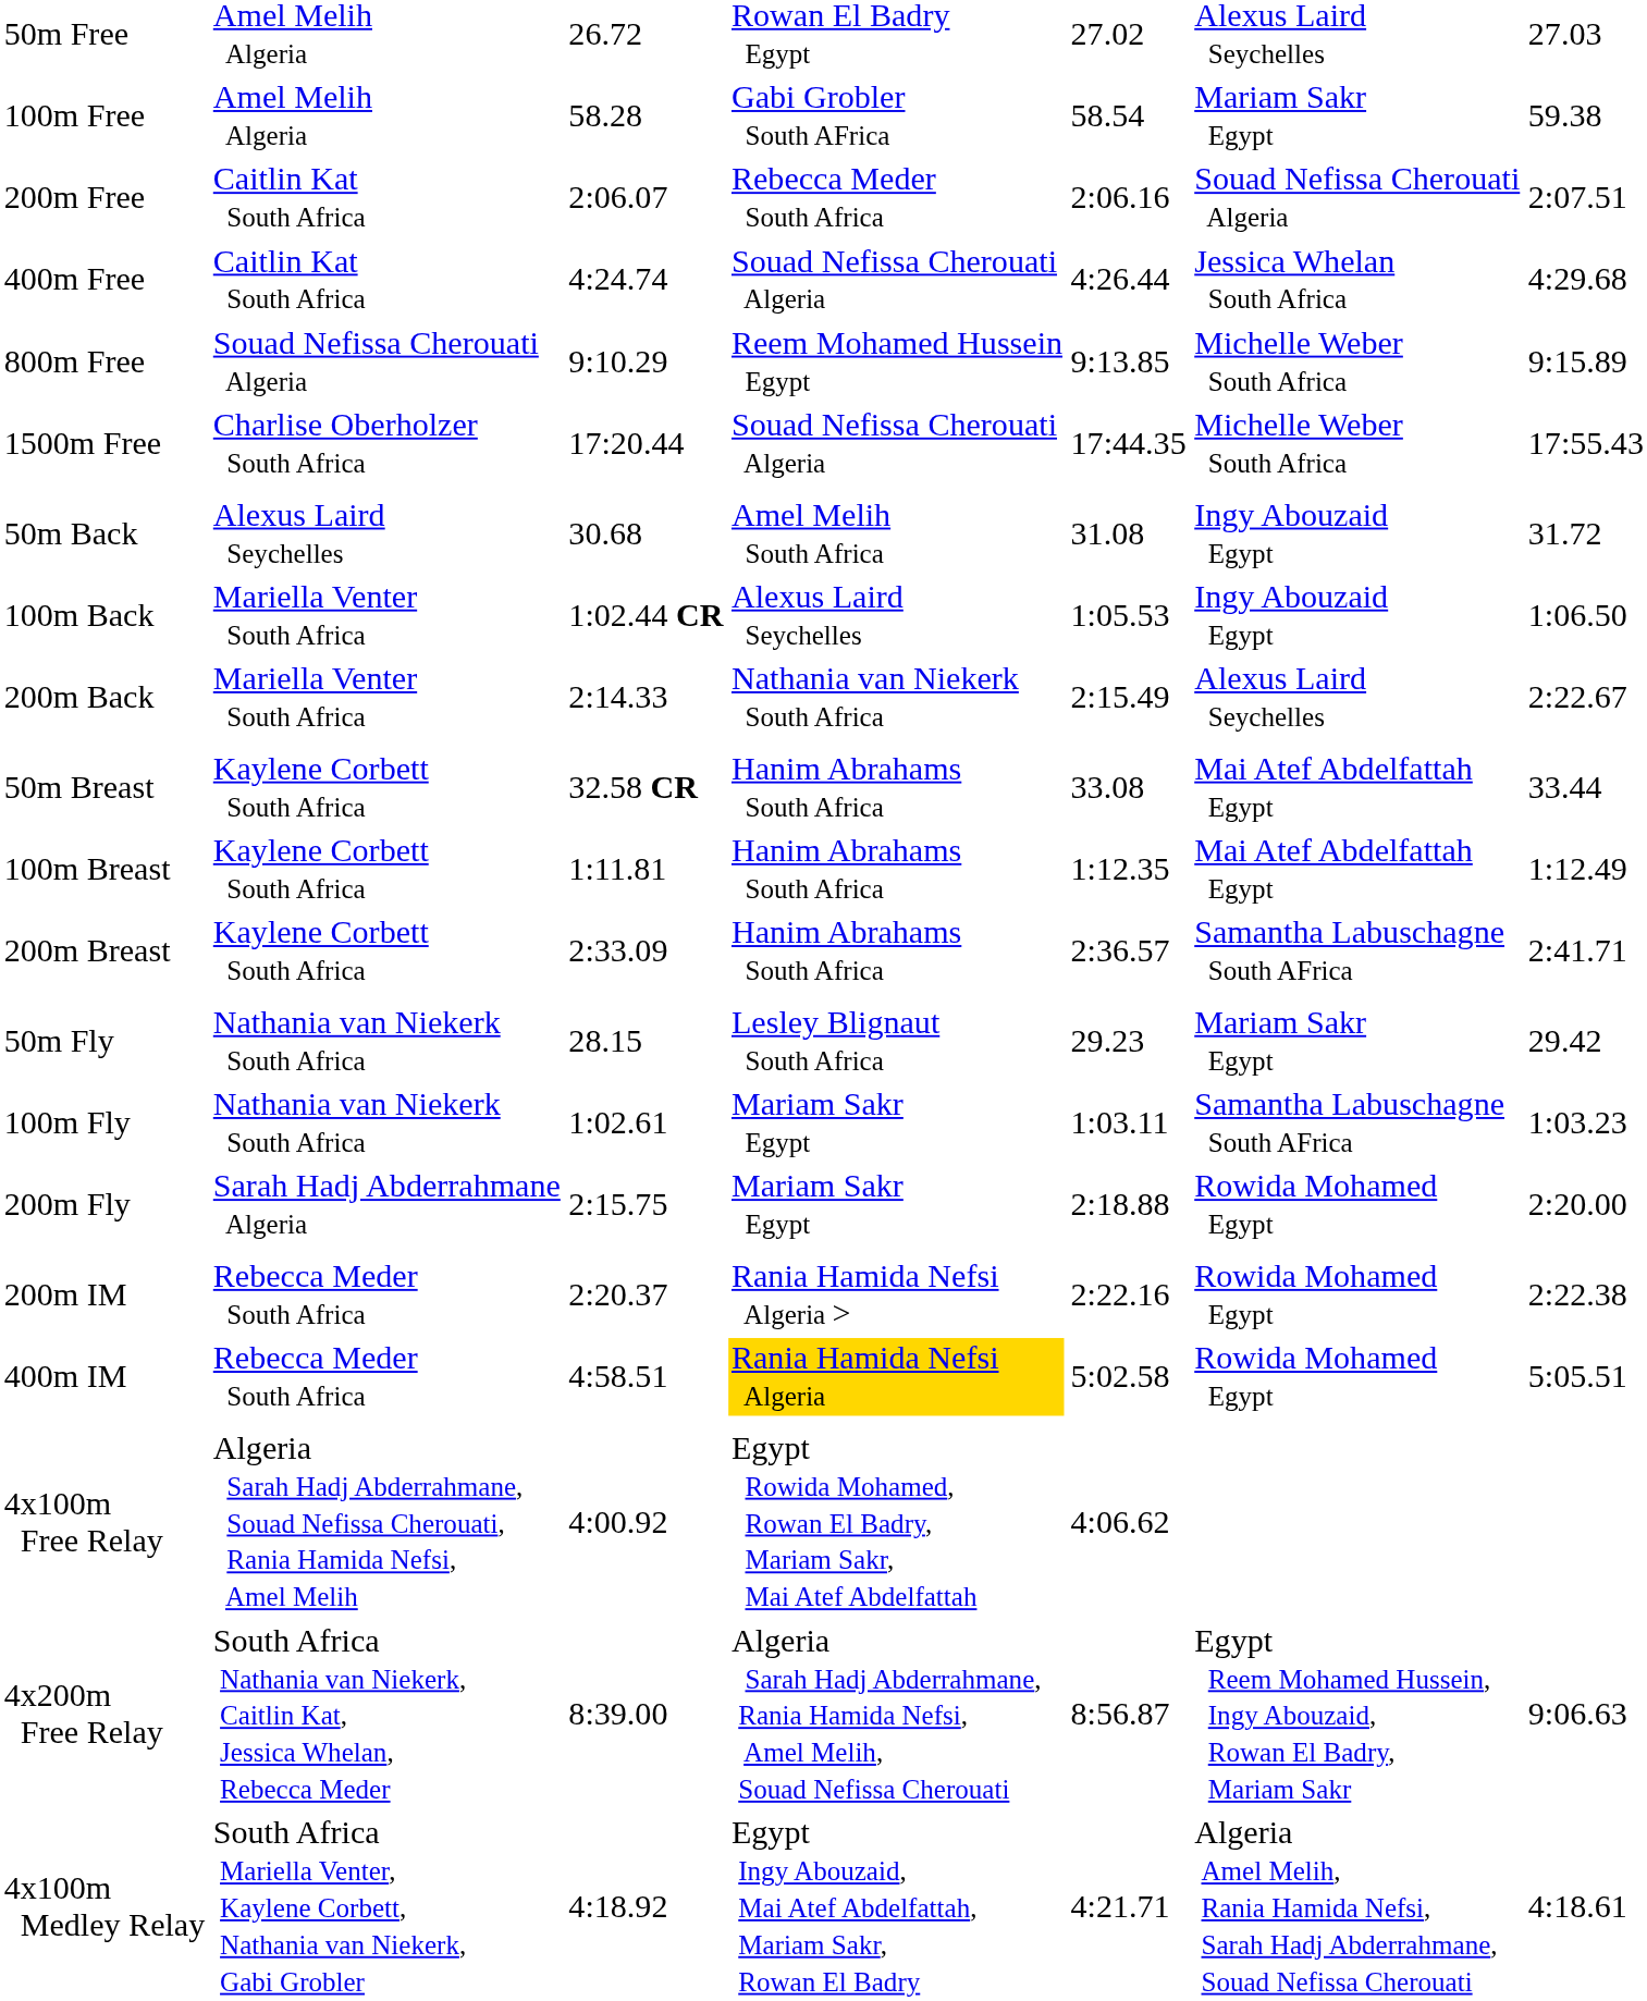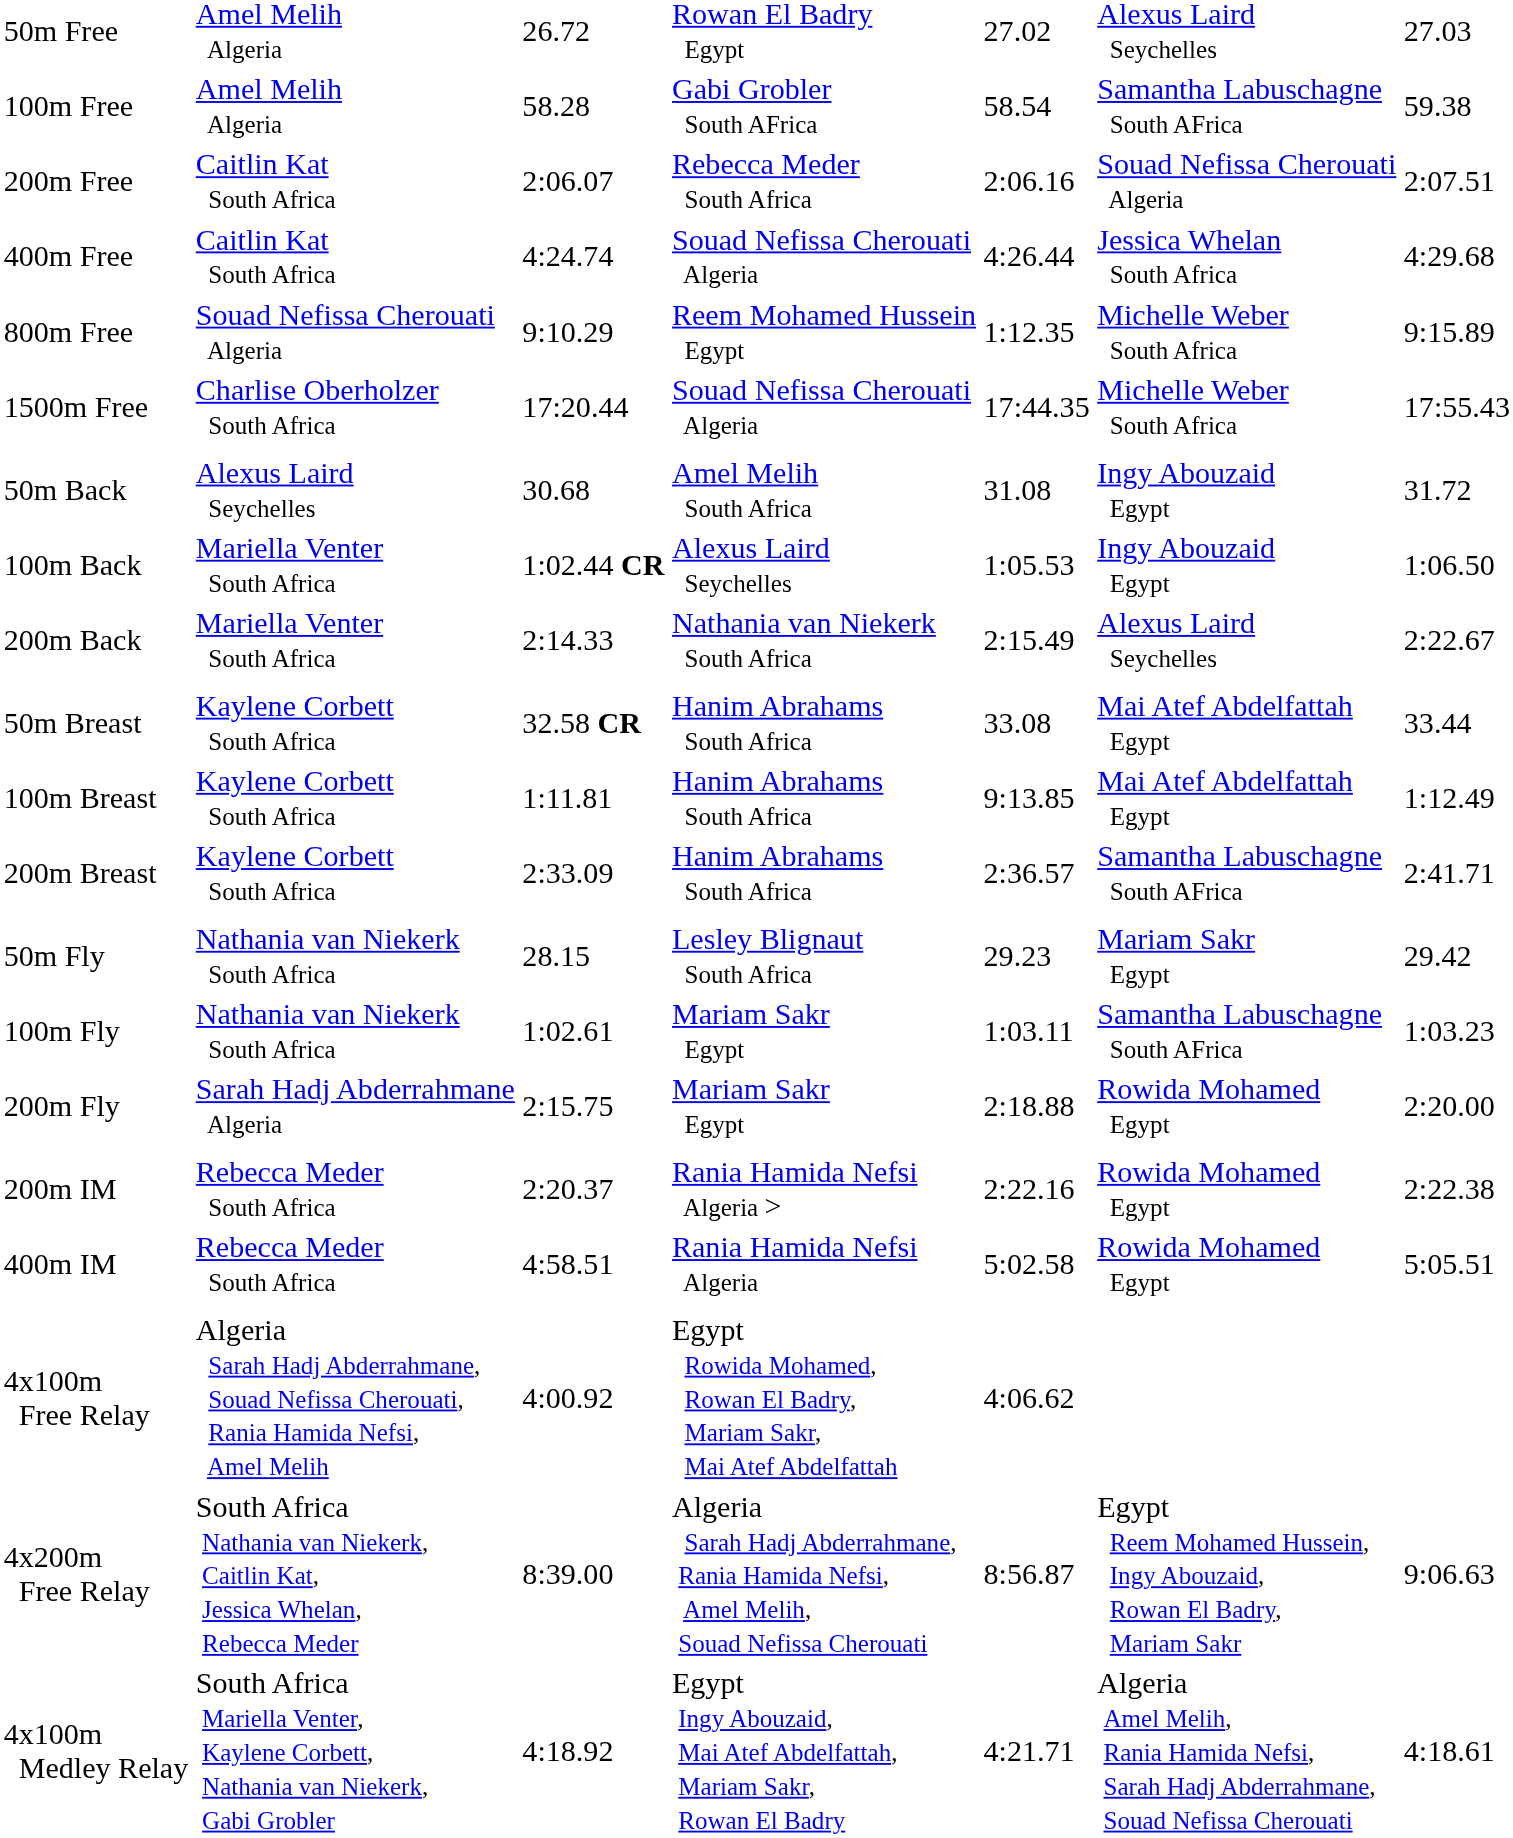 <table>
 <tr>
 <td>50m Free</td>
 <td><a href='#'>Amel Melih</a> <small><br>    Algeria </small></td>
 <td>26.72</td>
 <td><a href='#'>Rowan El Badry</a> <small><br>    Egypt </small></td>
 <td>27.02</td>
 <td><a href='#'>Alexus Laird</a> <small><br>    Seychelles</small></td>
 <td>27.03</td>
 </tr>
 <tr>
 <td>100m Free</td>
 <td><a href='#'>Amel Melih</a> <small><br>    Algeria </small></td>
 <td>58.28</td>
 <td><a href='#'>Gabi Grobler</a> <small><br>    South AFrica </small></td>
 <td>58.54</td>
-<td><a href='#'>Mariam Sakr</a> <small><br>    Egypt </small></td>
+<td><a href='#'>Samantha Labuschagne</a> <small><br>    South AFrica </small></td>
 <td>59.38</td>
 </tr>
 <tr>
 <td>200m Free</td>
 <td><a href='#'>Caitlin Kat</a> <small><br>    South Africa </small></td>
 <td>2:06.07</td>
 <td><a href='#'>Rebecca Meder</a> <small><br>    South Africa </small></td>
 <td>2:06.16</td>
 <td><a href='#'>Souad Nefissa Cherouati</a> <small><br>    Algeria </small></td>
 <td>2:07.51</td>
 </tr>
 <tr>
 <td>400m Free</td>
 <td><a href='#'>Caitlin Kat</a> <small><br>    South Africa </small></td>
 <td>4:24.74</td>
 <td><a href='#'>Souad Nefissa Cherouati</a> <small><br>    Algeria </small></td>
 <td>4:26.44</td>
 <td><a href='#'>Jessica Whelan</a> <small><br>    South Africa </small></td>
 <td>4:29.68</td>
 </tr>
 <tr>
 <td>800m Free</td>
 <td><a href='#'>Souad Nefissa Cherouati</a> <small><br>    Algeria </small></td>
 <td>9:10.29</td>
 <td><a href='#'>Reem Mohamed Hussein</a> <small><br>    Egypt </small></td>
-<td>9:13.85</td>
+<td>1:12.35</td>
 <td><a href='#'>Michelle Weber</a> <small><br>    South Africa </small></td>
 <td>9:15.89</td>
 </tr>
 <tr>
 <td>1500m Free</td>
 <td><a href='#'>Charlise Oberholzer</a> <small><br>    South Africa </small></td>
 <td>17:20.44</td>
 <td><a href='#'>Souad Nefissa Cherouati</a> <small><br>    Algeria </small></td>
 <td>17:44.35</td>
 <td><a href='#'>Michelle Weber</a> <small><br>    South Africa </small></td>
 <td>17:55.43</td>
 </tr>
 <tr>
 <td colspan=7></td>
 </tr>
 <tr>
 <td>50m Back</td>
 <td><a href='#'>Alexus Laird</a> <small><br>    Seychelles</small></td>
 <td>30.68</td>
 <td><a href='#'>Amel Melih</a> <small><br>    South Africa </small></td>
 <td>31.08</td>
 <td><a href='#'>Ingy Abouzaid</a> <small><br>    Egypt </small></td>
 <td>31.72</td>
 </tr>
 <tr>
 <td>100m Back</td>
 <td><a href='#'>Mariella Venter</a> <small><br>    South Africa </small></td>
 <td>1:02.44 <strong>CR</strong></td>
 <td><a href='#'>Alexus Laird</a> <small><br>    Seychelles</small></td>
 <td>1:05.53</td>
 <td><a href='#'>Ingy Abouzaid</a> <small><br>    Egypt </small></td>
 <td>1:06.50</td>
 </tr>
 <tr>
 <td>200m Back</td>
 <td><a href='#'>Mariella Venter</a> <small><br>    South Africa </small></td>
 <td>2:14.33</td>
 <td><a href='#'>Nathania van Niekerk</a> <small><br>    South Africa </small></td>
 <td>2:15.49</td>
 <td><a href='#'>Alexus Laird</a> <small><br>    Seychelles</small></td>
 <td>2:22.67</td>
 </tr>
 <tr>
 <td colspan=7></td>
 </tr>
 <tr>
 <td>50m Breast</td>
 <td><a href='#'>Kaylene Corbett</a> <small><br>    South Africa </small></td>
 <td>32.58 <strong>CR</strong></td>
 <td><a href='#'>Hanim Abrahams</a> <small><br>    South Africa </small></td>
 <td>33.08</td>
 <td><a href='#'>Mai Atef Abdelfattah</a> <small><br>    Egypt </small></td>
 <td>33.44</td>
 </tr>
 <tr>
 <td>100m Breast</td>
 <td><a href='#'>Kaylene Corbett</a> <small><br>    South Africa </small></td>
 <td>1:11.81</td>
 <td><a href='#'>Hanim Abrahams</a> <small><br>    South Africa </small></td>
-<td>1:12.35</td>
+<td>9:13.85</td>
 <td><a href='#'>Mai Atef Abdelfattah</a> <small><br>    Egypt </small></td>
 <td>1:12.49</td>
 </tr>
 <tr>
 <td>200m Breast</td>
 <td><a href='#'>Kaylene Corbett</a> <small><br>    South Africa </small></td>
 <td>2:33.09</td>
 <td><a href='#'>Hanim Abrahams</a> <small><br>    South Africa </small></td>
 <td>2:36.57</td>
 <td><a href='#'>Samantha Labuschagne</a> <small><br>    South AFrica </small></td>
 <td>2:41.71</td>
 </tr>
 <tr>
 <td colspan=7></td>
 </tr>
 <tr>
 <td>50m Fly</td>
 <td><a href='#'>Nathania van Niekerk</a> <small><br>    South Africa </small></td>
 <td>28.15</td>
 <td><a href='#'>Lesley Blignaut</a> <small><br>    South Africa </small></td>
 <td>29.23</td>
 <td><a href='#'>Mariam Sakr</a> <small><br>    Egypt </small></td>
 <td>29.42</td>
 </tr>
 <tr>
 <td>100m Fly</td>
 <td><a href='#'>Nathania van Niekerk</a> <small><br>    South Africa </small></td>
 <td>1:02.61</td>
 <td><a href='#'>Mariam Sakr</a> <small><br>    Egypt </small></td>
 <td>1:03.11</td>
 <td><a href='#'>Samantha Labuschagne</a> <small><br>    South AFrica </small></td>
 <td>1:03.23</td>
 </tr>
 <tr>
 <td>200m Fly</td>
 <td><a href='#'>Sarah Hadj Abderrahmane</a> <small><br>    Algeria </small></td>
 <td>2:15.75</td>
 <td><a href='#'>Mariam Sakr</a> <small><br>    Egypt </small></td>
 <td>2:18.88</td>
 <td><a href='#'>Rowida Mohamed</a> <small><br>    Egypt </small></td>
 <td>2:20.00</td>
 </tr>
 <tr>
 <td colspan=7></td>
 </tr>
 <tr>
 <td>200m IM</td>
 <td><a href='#'>Rebecca Meder</a> <small><br>    South Africa </small></td>
 <td>2:20.37</td>
 <td><a href='#'>Rania Hamida Nefsi</a> <small><br>    Algeria </small> ></td>
 <td>2:22.16</td>
 <td><a href='#'>Rowida Mohamed</a> <small><br>    Egypt </small></td>
 <td>2:22.38</td>
 </tr>
 <tr>
 <td>400m IM</td>
 <td><a href='#'>Rebecca Meder</a> <small><br>    South Africa </small></td>
 <td>4:58.51</td>
-<td style="background: gold;"><a href='#'>Rania Hamida Nefsi</a> <small><br>    Algeria </small></td>
+<td><a href='#'>Rania Hamida Nefsi</a> <small><br>    Algeria </small></td>
 <td>5:02.58</td>
 <td><a href='#'>Rowida Mohamed</a> <small><br>    Egypt </small></td>
 <td>5:05.51</td>
 </tr>
 <tr>
 <td colspan=7></td>
 </tr>
 <tr>
 <td>4x100m <br>  Free Relay</td>
 <td> Algeria<small><br>   <a href='#'>Sarah Hadj Abderrahmane</a>, <br>   <a href='#'>Souad Nefissa Cherouati</a>, <br>   <a href='#'>Rania Hamida Nefsi</a>, <br>   <a href='#'>Amel Melih</a></small></td>
 <td>4:00.92</td>
 <td> Egypt <small><br>   <a href='#'>Rowida Mohamed</a>, <br>   <a href='#'>Rowan El Badry</a>, <br>   <a href='#'>Mariam Sakr</a>, <br>   <a href='#'>Mai Atef Abdelfattah</a></small></td>
 <td>4:06.62</td>
 <td></td>
 </tr>
 <tr>
 <td>4x200m <br>  Free Relay</td>
 <td> South Africa <small><br>  <a href='#'>Nathania van Niekerk</a>, <br>  <a href='#'>Caitlin Kat</a>, <br>  <a href='#'>Jessica Whelan</a>, <br>  <a href='#'>Rebecca Meder</a> </small></td>
 <td>8:39.00</td>
 <td> Algeria<small><br>   <a href='#'>Sarah Hadj Abderrahmane</a>, <br>  <a href='#'>Rania Hamida Nefsi</a>, <br>   <a href='#'>Amel Melih</a>, <br>  <a href='#'>Souad Nefissa Cherouati</a> </small></td>
 <td>8:56.87</td>
 <td> Egypt <small><br>   <a href='#'>Reem Mohamed Hussein</a>, <br>   <a href='#'>Ingy Abouzaid</a>, <br>   <a href='#'>Rowan El Badry</a>, <br>   <a href='#'>Mariam Sakr</a></small></td>
 <td>9:06.63</td>
 </tr>
 <tr>
 <td>4x100m <br>  Medley Relay</td>
 <td> South Africa <small><br>  <a href='#'>Mariella Venter</a>, <br>  <a href='#'>Kaylene Corbett</a>, <br>  <a href='#'>Nathania van Niekerk</a>, <br>  <a href='#'>Gabi Grobler</a> </small></td>
 <td>4:18.92</td>
 <td> Egypt <small><br>  <a href='#'>Ingy Abouzaid</a>, <br>  <a href='#'>Mai Atef Abdelfattah</a>, <br>  <a href='#'>Mariam Sakr</a>, <br>  <a href='#'>Rowan El Badry</a> </small></td>
 <td>4:21.71</td>
 <td> Algeria<small><br>  <a href='#'>Amel Melih</a>, <br>  <a href='#'>Rania Hamida Nefsi</a>, <br>  <a href='#'>Sarah Hadj Abderrahmane</a>, <br>  <a href='#'>Souad Nefissa Cherouati</a> </small></td>
 <td>4:18.61</td>
 </tr>
 <tr>
 </tr>
 </table>
